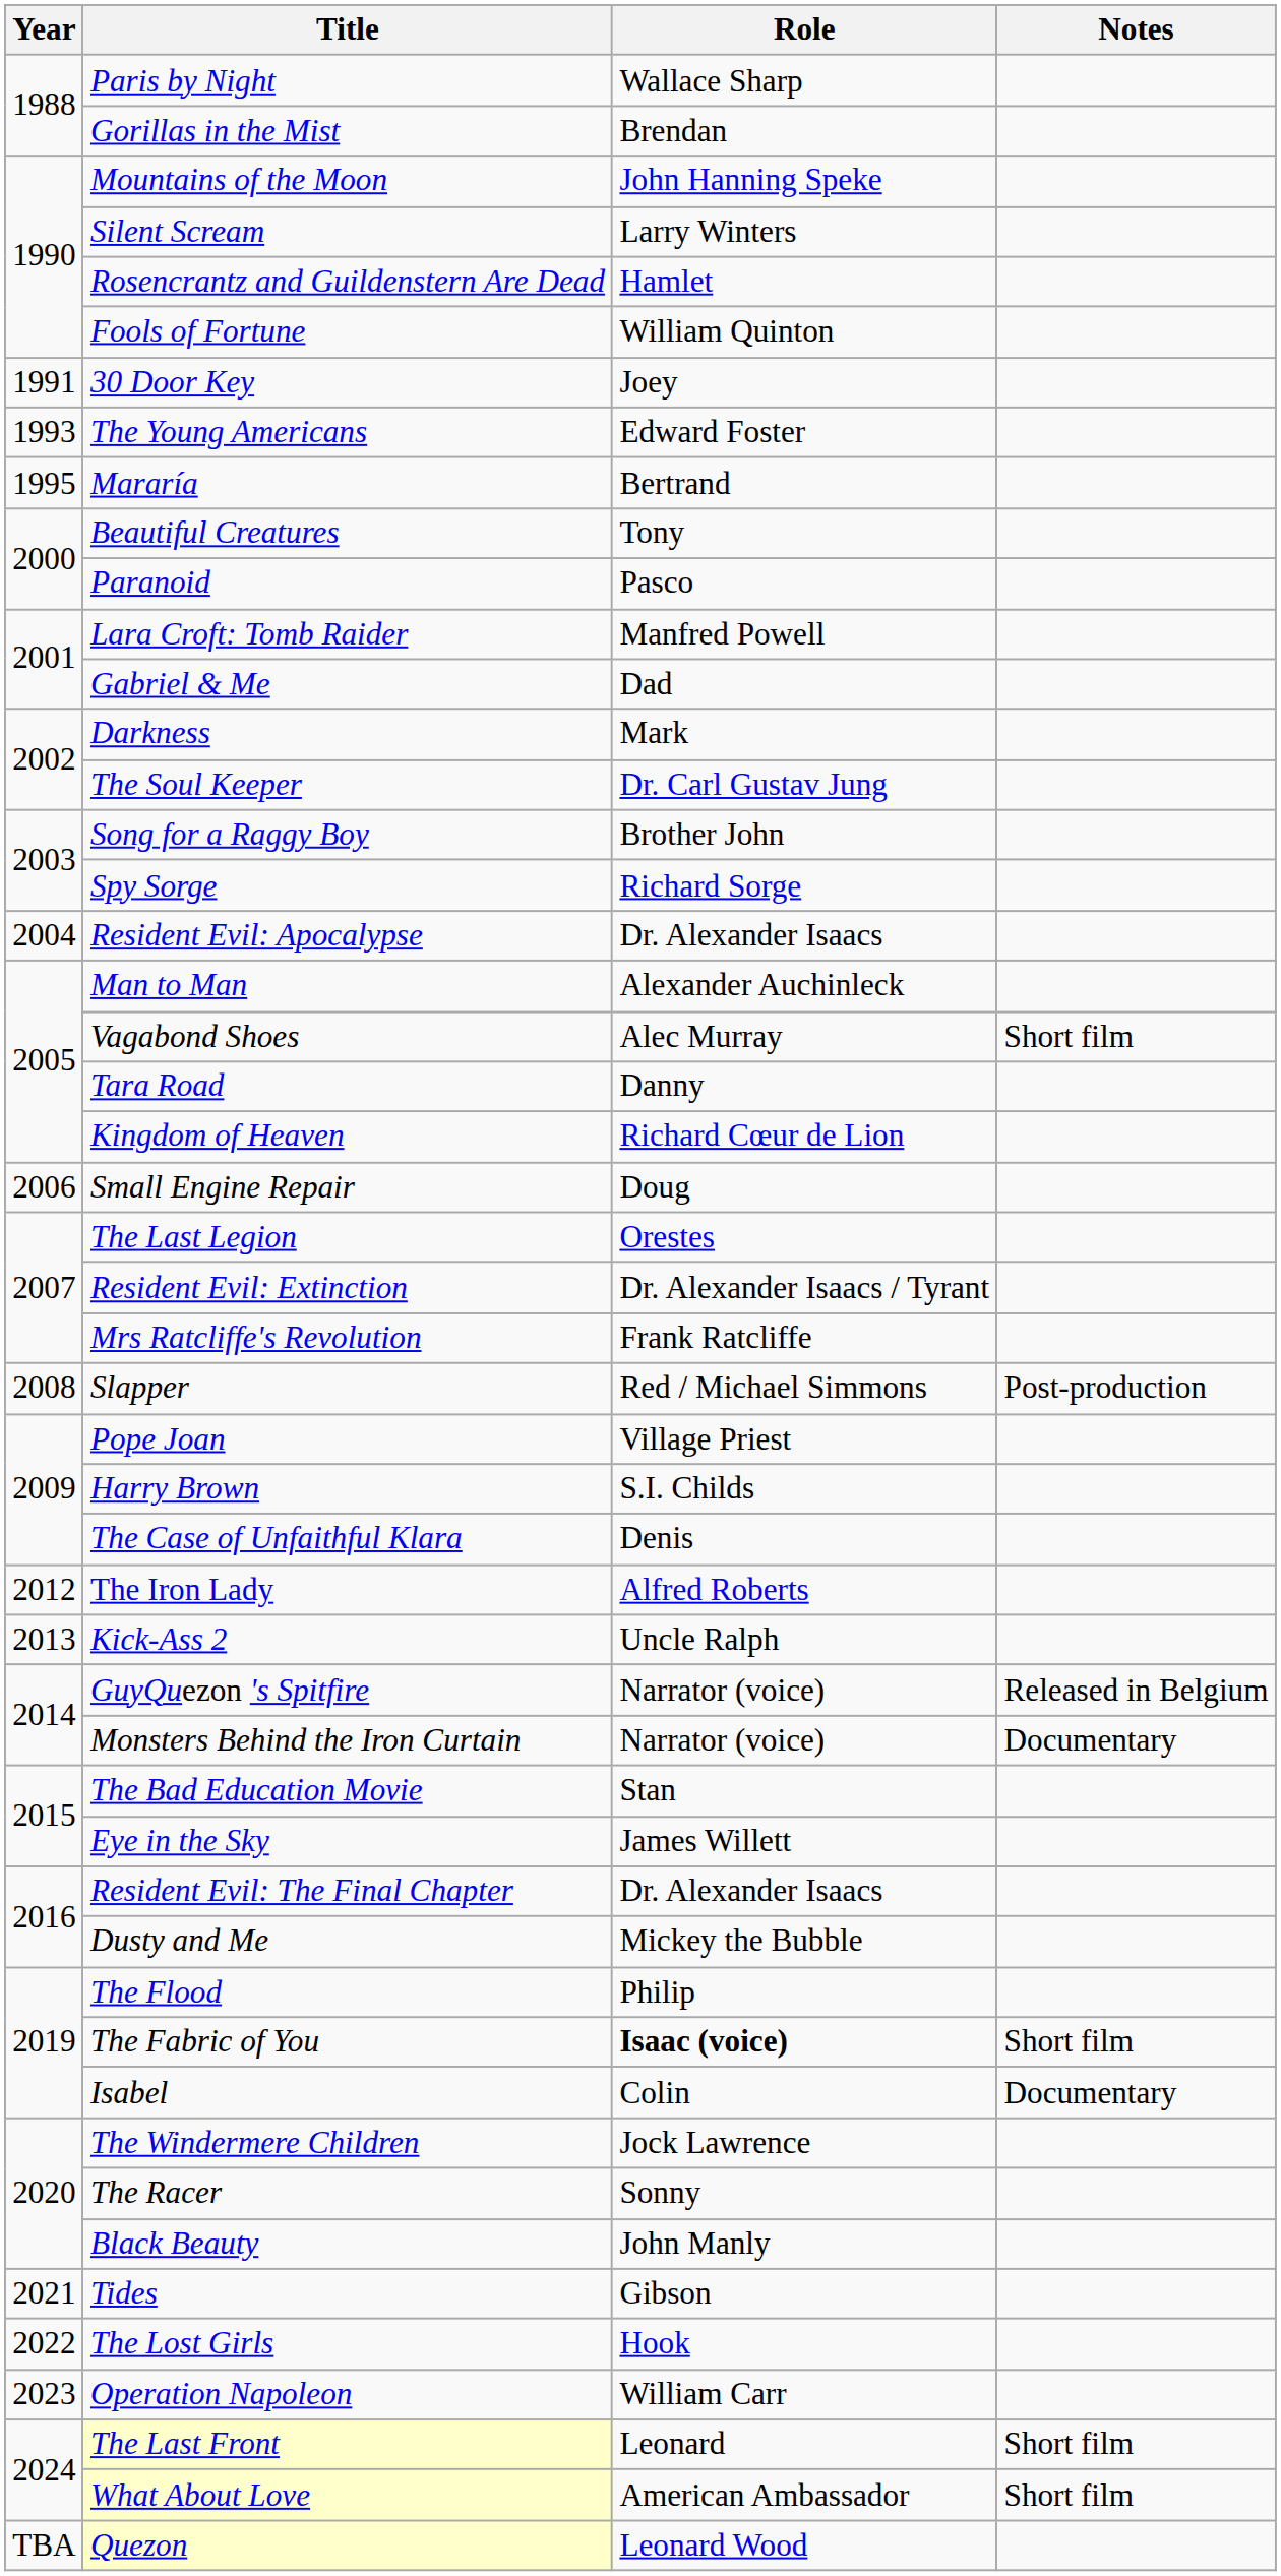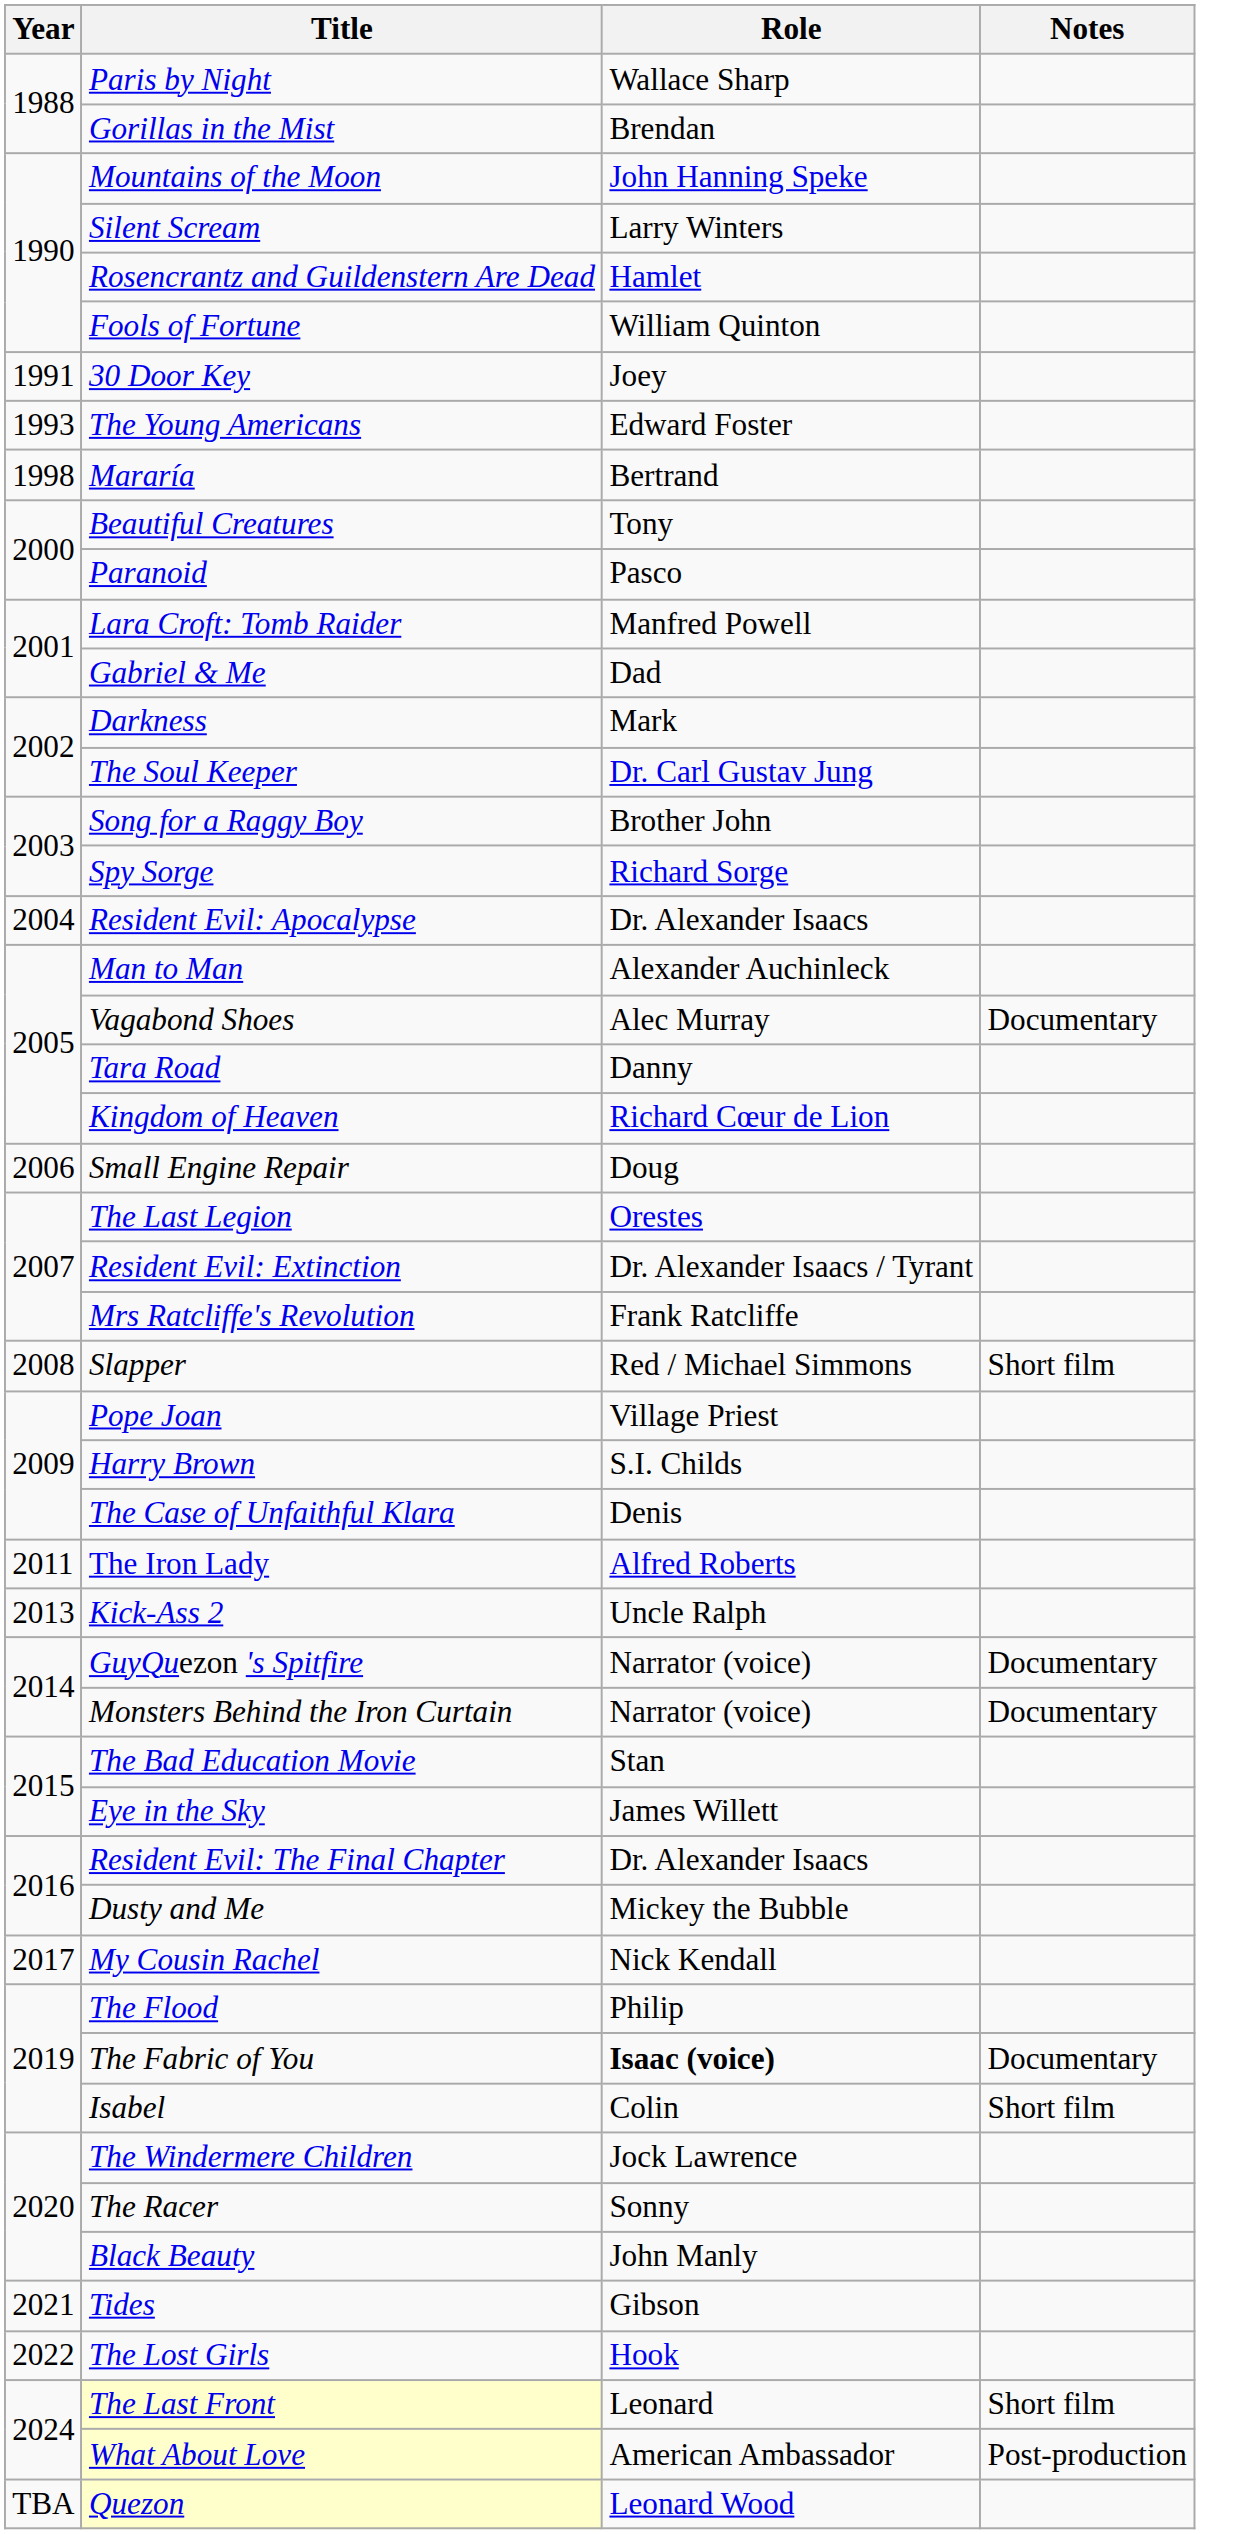 <table class="wikitable sortable">
 <tr>
 <th>Year</th>
 <th>Title</th>
 <th>Role</th>
 <th class="unsortable">Notes</th>
 </tr>
 <tr>
 <td rowspan="2">1988</td>
 <td><a href='#'><em>Paris by Night</em></a></td>
 <td>Wallace Sharp</td>
 <td></td>
 </tr>
 <tr>
 <td><em><a href='#'>Gorillas in the Mist</a></em></td>
 <td>Brendan</td>
 <td></td>
 </tr>
 <tr>
 <td rowspan="4">1990</td>
 <td><a href='#'><em>Mountains of the Moon</em></a></td>
 <td><a href='#'>John Hanning Speke</a></td>
 <td></td>
 </tr>
 <tr>
 <td><a href='#'><em>Silent Scream</em></a></td>
 <td>Larry Winters</td>
 <td></td>
 </tr>
 <tr>
 <td><a href='#'><em>Rosencrantz and Guildenstern Are Dead</em></a></td>
 <td><a href='#'>Hamlet</a></td>
 <td></td>
 </tr>
 <tr>
 <td><em><a href='#'>Fools of Fortune</a></em></td>
 <td>William Quinton</td>
 <td></td>
 </tr>
 <tr>
 <td>1991</td>
 <td><em><a href='#'>30 Door Key</a></em></td>
 <td>Joey</td>
 <td></td>
 </tr>
 <tr>
 <td>1993</td>
 <td><a href='#'><em>The Young Americans</em></a></td>
 <td>Edward Foster</td>
 <td></td>
 </tr>
 <tr>
-<td>1995</td>
+<td>1998</td>
 <td><em><a href='#'>Mararía</a></em></td>
 <td>Bertrand</td>
 <td></td>
 </tr>
 <tr>
 <td rowspan="2">2000</td>
 <td><em><a href='#'>Beautiful Creatures</a></em></td>
 <td>Tony</td>
 <td></td>
 </tr>
 <tr>
 <td><a href='#'><em>Paranoid</em></a></td>
 <td>Pasco</td>
 <td></td>
 </tr>
 <tr>
 <td rowspan="2">2001</td>
 <td><em><a href='#'>Lara Croft: Tomb Raider</a></em></td>
 <td>Manfred Powell</td>
 <td></td>
 </tr>
 <tr>
 <td><a href='#'><em>Gabriel & Me</em></a></td>
 <td>Dad</td>
 <td></td>
 </tr>
 <tr>
 <td rowspan="2">2002</td>
 <td><a href='#'><em>Darkness</em></a></td>
 <td>Mark</td>
 <td></td>
 </tr>
 <tr>
 <td><em><a href='#'>The Soul Keeper</a></em></td>
 <td><a href='#'>Dr. Carl Gustav Jung</a></td>
 <td></td>
 </tr>
 <tr>
 <td rowspan="2">2003</td>
 <td><em><a href='#'>Song for a Raggy Boy</a></em></td>
 <td>Brother John</td>
 <td></td>
 </tr>
 <tr>
 <td><em><a href='#'>Spy Sorge</a></em></td>
 <td><a href='#'>Richard Sorge</a></td>
 <td></td>
 </tr>
 <tr>
 <td>2004</td>
 <td><em><a href='#'>Resident Evil: Apocalypse</a></em></td>
 <td>Dr. Alexander Isaacs</td>
 <td></td>
 </tr>
 <tr>
 <td rowspan="4">2005</td>
 <td><a href='#'><em>Man to Man</em></a></td>
 <td>Alexander Auchinleck</td>
 <td></td>
 </tr>
 <tr>
 <td><em>Vagabond Shoes</em></td>
 <td>Alec Murray</td>
-<td>Short film</td>
+<td>Documentary</td>
 </tr>
 <tr>
 <td><a href='#'><em>Tara Road</em></a></td>
 <td>Danny</td>
 <td></td>
 </tr>
 <tr>
 <td><a href='#'><em>Kingdom of Heaven</em></a></td>
 <td><a href='#'>Richard Cœur de Lion</a></td>
 <td></td>
 </tr>
 <tr>
 <td>2006</td>
 <td><em>Small Engine Repair</em></td>
 <td>Doug</td>
 <td></td>
 </tr>
 <tr>
 <td rowspan="3">2007</td>
 <td><em><a href='#'>The Last Legion</a></em></td>
 <td><a href='#'>Orestes</a></td>
 <td></td>
 </tr>
 <tr>
 <td><em><a href='#'>Resident Evil: Extinction</a></em></td>
 <td>Dr. Alexander Isaacs / Tyrant</td>
 <td></td>
 </tr>
 <tr>
 <td><em><a href='#'>Mrs Ratcliffe's Revolution</a></em></td>
 <td>Frank Ratcliffe</td>
 <td></td>
 </tr>
 <tr>
 <td>2008</td>
 <td><em>Slapper</em></td>
 <td>Red / Michael Simmons</td>
-<td>Post-production</td>
+<td>Short film</td>
 </tr>
 <tr>
 <td rowspan="3">2009</td>
 <td><a href='#'><em>Pope Joan</em></a></td>
 <td>Village Priest</td>
 <td></td>
 </tr>
 <tr>
 <td><a href='#'><em>Harry Brown</em></a></td>
 <td>S.I. Childs</td>
 <td></td>
 </tr>
 <tr>
 <td><em><a href='#'>The Case of Unfaithful Klara</a></em></td>
 <td>Denis</td>
 <td></td>
 </tr>
 <tr>
-<td>2012</td>
+<td>2011</td>
 <td><em><a href='#'></em>The Iron Lady<em></a></em></td>
 <td><a href='#'>Alfred Roberts</a></td>
 <td></td>
 </tr>
 <tr>
 <td>2013</td>
 <td><em><a href='#'>Kick-Ass 2</a></em></td>
 <td>Uncle Ralph</td>
 <td></td>
 </tr>
 <tr>
 <td rowspan="2">2014</td>
 <td><em><a href='#'>GuyQu</a></em>ezon <em><a href='#'>'s Spitfire</a></em></td>
 <td>Narrator (voice)</td>
-<td>Released in Belgium</td>
+<td>Documentary</td>
 </tr>
 <tr>
 <td><em>Monsters Behind the Iron Curtain</em></td>
 <td>Narrator (voice)</td>
 <td>Documentary</td>
 </tr>
 <tr>
 <td rowspan="2">2015</td>
 <td><em><a href='#'>The Bad Education Movie</a></em></td>
 <td>Stan</td>
 <td></td>
 </tr>
 <tr>
 <td><em><a href='#'>Eye in the Sky</a></em></td>
 <td>James Willett</td>
 <td></td>
 </tr>
 <tr>
 <td rowspan="2">2016</td>
 <td><em><a href='#'>Resident Evil: The Final Chapter</a></em></td>
 <td>Dr. Alexander Isaacs</td>
 <td></td>
 </tr>
 <tr>
 <td><em>Dusty and Me</em></td>
 <td>Mickey the Bubble</td>
 <td></td>
 </tr>
 <tr>
+<td>2017</td>
+<td><em><a href='#'>My Cousin Rachel</a></em></td>
+<td>Nick Kendall</td>
+<td></td>
+</tr>
+<tr>
 <td rowspan="3">2019</td>
 <td><em><a href='#'>The Flood</a></em></td>
 <td>Philip</td>
 <td></td>
 </tr>
 <tr>
 <td><em>The Fabric of You </em></td>
 <td><strong>Isaac (voice)</strong></td>
-<td>Short film</td>
+<td>Documentary</td>
 </tr>
 <tr>
 <td><em>Isabel </em></td>
 <td>Colin</td>
-<td>Documentary</td>
+<td>Short film</td>
 </tr>
 <tr>
 <td rowspan="3">2020</td>
 <td><em><a href='#'>The Windermere Children</a></em></td>
 <td>Jock Lawrence</td>
 <td></td>
 </tr>
 <tr>
 <td><em>The Racer</em></td>
 <td>Sonny</td>
 <td></td>
 </tr>
 <tr>
 <td><em><a href='#'>Black Beauty</a></em></td>
 <td>John Manly</td>
 <td></td>
 </tr>
 <tr>
 <td>2021</td>
 <td><em><a href='#'>Tides</a></em></td>
 <td>Gibson</td>
 <td></td>
 </tr>
 <tr>
 <td>2022</td>
 <td><em><a href='#'>The Lost Girls</a></em></td>
 <td><a href='#'>Hook</a></td>
 <td></td>
 </tr>
 <tr>
-<td>2023</td>
-<td><em><a href='#'>Operation Napoleon</a></em></td>
-<td>William Carr</td>
-<td></td>
-</tr>
-<tr>
 <td rowspan="2">2024</td>
 <td style="background:#FFFFCC;"><em><a href='#'>The Last Front</a></em></td>
 <td>Leonard</td>
 <td>Short film</td>
 </tr>
 <tr>
 <td style="background:#FFFFCC;"><em><a href='#'>What About Love</a></em> </td>
 <td>American Ambassador</td>
-<td>Short film</td>
+<td>Post-production</td>
 </tr>
 <tr>
 <td>TBA</td>
 <td style="background:#FFFFCC;"><em><a href='#'>Quezon</a></em> </td>
 <td><a href='#'>Leonard Wood</a></td>
 <td></td>
 </tr>
 </table>
